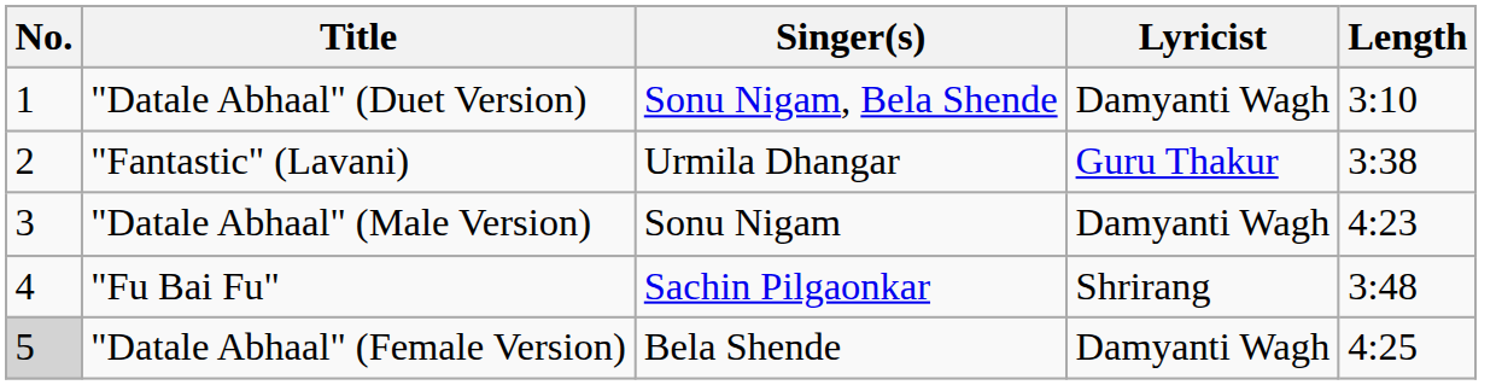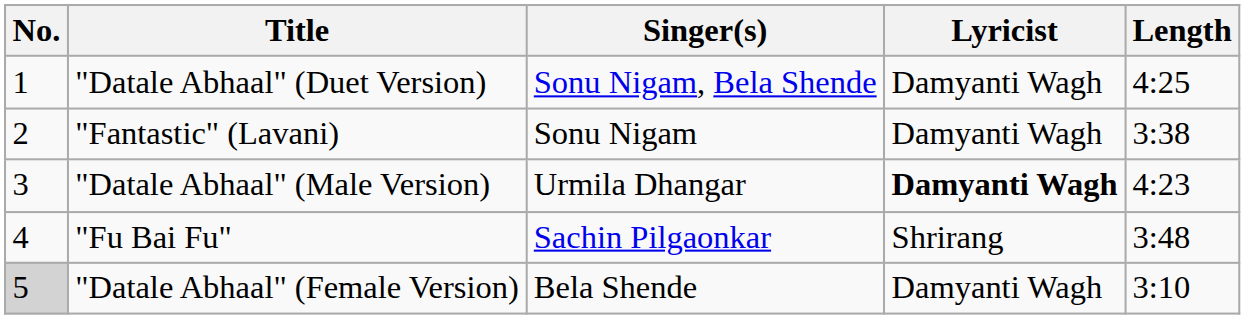 <table class="wikitable">
 <tr>
 <th>No.</th>
 <th>Title</th>
 <th>Singer(s)</th>
 <th>Lyricist</th>
 <th>Length</th>
 </tr>
 <tr>
 <td>1</td>
 <td>"Datale Abhaal" (Duet Version)</td>
 <td><a href='#'>Sonu Nigam</a>, <a href='#'>Bela Shende</a></td>
 <td>Damyanti Wagh</td>
-<td>3:10</td>
+<td>4:25</td>
 </tr>
 <tr>
 <td>2</td>
 <td>"Fantastic" (Lavani)</td>
-<td>Urmila Dhangar</td>
-<td><a href='#'>Guru Thakur</a></td>
+<td>Sonu Nigam</td>
+<td>Damyanti Wagh</td>
 <td>3:38</td>
 </tr>
 <tr>
 <td>3</td>
 <td>"Datale Abhaal" (Male Version)</td>
-<td>Sonu Nigam</td>
-<td>Damyanti Wagh</td>
+<td>Urmila Dhangar</td>
+<td><strong>Damyanti Wagh</strong></td>
 <td>4:23</td>
 </tr>
 <tr>
 <td>4</td>
 <td>"Fu Bai Fu"</td>
 <td><a href='#'>Sachin Pilgaonkar</a></td>
 <td>Shrirang</td>
 <td>3:48</td>
 </tr>
 <tr>
 <td style="background: lightgrey;">5</td>
 <td>"Datale Abhaal" (Female Version)</td>
 <td>Bela Shende</td>
 <td>Damyanti Wagh</td>
-<td>4:25</td>
+<td>3:10</td>
 </tr>
 </table>
